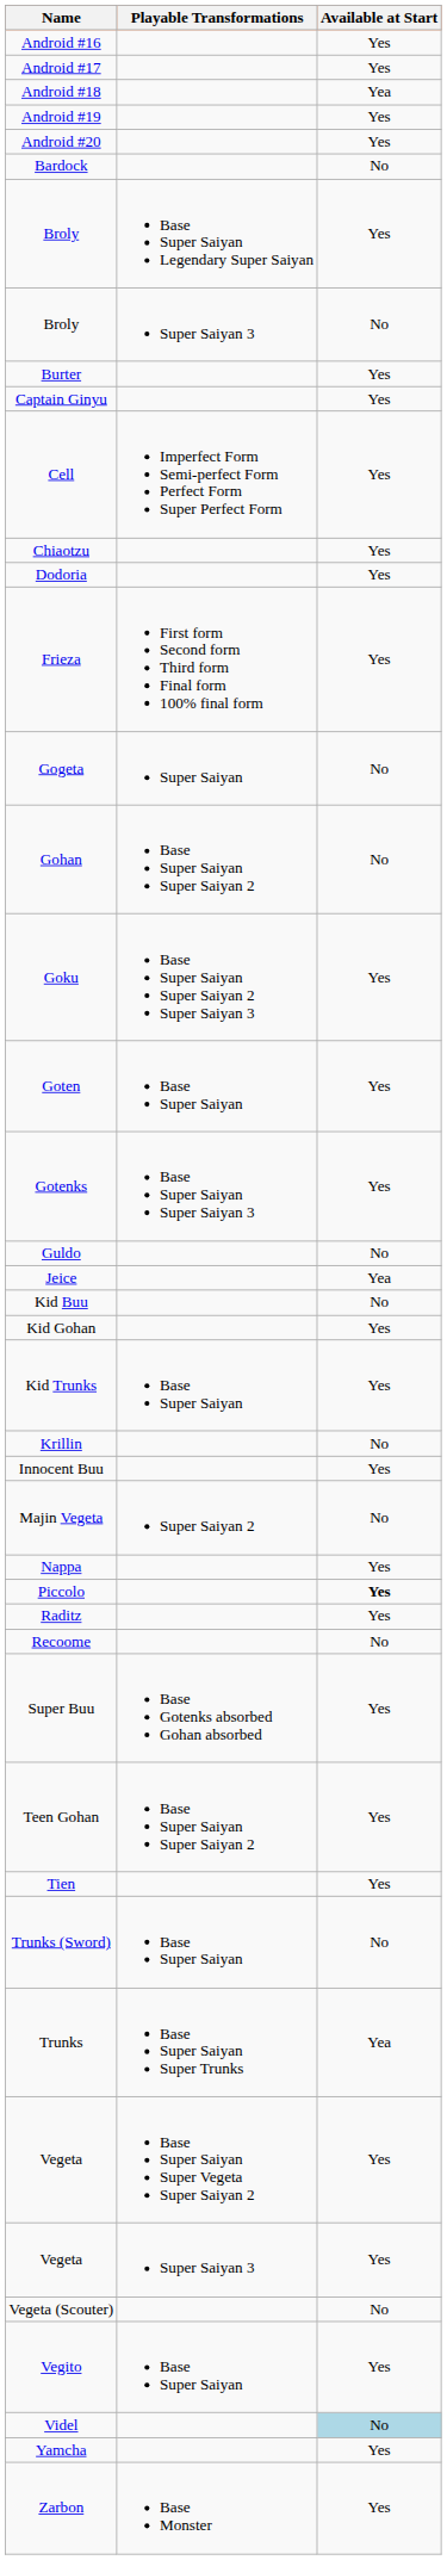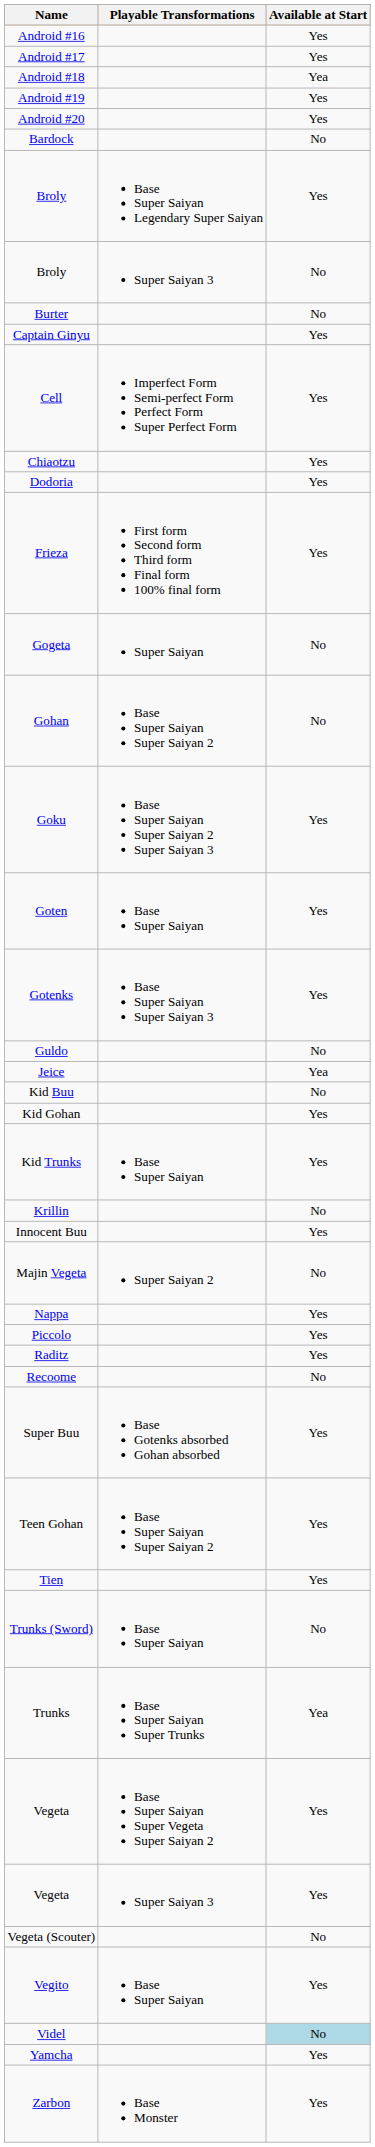 <table class="wikitable" border="1" style="border-collapse: collapse; border-color: rgb(170,170,170);">
 <tr style="background-color: rgb(255,85,0);">
 <th>Name</th>
 <th>Playable Transformations</th>
 <th>Available at Start</th>
 </tr>
 <tr>
 <td align="center"><a href='#'>Android #16</a></td>
 <td align="left"></td>
 <td align="center">Yes</td>
 </tr>
 <tr>
 <td align="center"><a href='#'>Android #17</a></td>
 <td align="left"></td>
 <td align="center">Yes</td>
 </tr>
 <tr>
 <td align="center"><a href='#'>Android #18</a></td>
 <td align="left"></td>
 <td align="center">Yea</td>
 </tr>
 <tr>
 <td align="center"><a href='#'>Android #19</a></td>
 <td align="left"></td>
 <td align="center">Yes</td>
 </tr>
 <tr>
 <td align="center"><a href='#'>Android #20</a></td>
 <td align="left"></td>
 <td align="center">Yes</td>
 </tr>
 <tr>
 <td align="center"><a href='#'>Bardock</a></td>
 <td align="left"></td>
 <td align="center">No</td>
 </tr>
 <tr>
 <td align="center"><a href='#'>Broly</a></td>
 <td align="left"><br><ul><li>Base</li><li>Super Saiyan</li><li>Legendary Super Saiyan</li></ul></td>
 <td align="center">Yes</td>
 </tr>
 <tr>
 <td align="center">Broly</td>
 <td align="left"><br><ul><li>Super Saiyan 3</li></ul></td>
 <td align="center">No</td>
 </tr>
 <tr>
 <td align="center"><a href='#'>Burter</a></td>
 <td align="left"></td>
-<td align="center">Yes</td>
+<td align="center">No</td>
 </tr>
 <tr>
 <td align="center"><a href='#'>Captain Ginyu</a></td>
 <td align="left"></td>
 <td align="center">Yes</td>
 </tr>
 <tr>
 <td align="center"><a href='#'>Cell</a></td>
 <td align="left"><br><ul><li>Imperfect Form</li><li>Semi-perfect Form</li><li>Perfect Form</li><li>Super Perfect Form</li></ul></td>
 <td align="center">Yes</td>
 </tr>
 <tr>
 <td align="center"><a href='#'>Chiaotzu</a></td>
 <td align="left"></td>
 <td align="center">Yes</td>
 </tr>
 <tr>
 <td align="center"><a href='#'>Dodoria</a></td>
 <td align="left"></td>
 <td align="center">Yes</td>
 </tr>
 <tr>
 <td align="center"><a href='#'>Frieza</a></td>
 <td align="left"><br><ul><li>First form</li><li>Second form</li><li>Third form</li><li>Final form</li><li>100% final form</li></ul></td>
 <td align="center">Yes</td>
 </tr>
 <tr>
 <td align="center"><a href='#'>Gogeta</a></td>
 <td align="left"><br><ul><li>Super Saiyan</li></ul></td>
 <td align="center">No</td>
 </tr>
 <tr>
 <td align="center"><a href='#'>Gohan</a></td>
 <td align="left"><br><ul><li>Base</li><li>Super Saiyan</li><li>Super Saiyan 2</li></ul></td>
 <td align="center">No</td>
 </tr>
 <tr>
 <td align="center"><a href='#'>Goku</a></td>
 <td align="left"><br><ul><li>Base</li><li>Super Saiyan</li><li>Super Saiyan 2</li><li>Super Saiyan 3</li></ul></td>
 <td align="center">Yes</td>
 </tr>
 <tr>
 <td align="center"><a href='#'>Goten</a></td>
 <td align="left"><br><ul><li>Base</li><li>Super Saiyan</li></ul></td>
 <td align="center">Yes</td>
 </tr>
 <tr>
 <td align="center"><a href='#'>Gotenks</a></td>
 <td align="left"><br><ul><li>Base</li><li>Super Saiyan</li><li>Super Saiyan 3</li></ul></td>
 <td align="center">Yes</td>
 </tr>
 <tr>
 <td align="center"><a href='#'>Guldo</a></td>
 <td align="left"></td>
 <td align="center">No</td>
 </tr>
 <tr>
 <td align="center"><a href='#'>Jeice</a></td>
 <td align="left"></td>
 <td align="center">Yea</td>
 </tr>
 <tr>
 <td align="center">Kid <a href='#'>Buu</a></td>
 <td align="left"></td>
 <td align="center">No</td>
 </tr>
 <tr>
 <td align="center">Kid Gohan</td>
 <td align="left"></td>
 <td align="center">Yes</td>
 </tr>
 <tr>
 <td align="center">Kid <a href='#'>Trunks</a></td>
 <td align="left"><br><ul><li>Base</li><li>Super Saiyan</li></ul></td>
 <td align="center">Yes</td>
 </tr>
 <tr>
 <td align="center"><a href='#'>Krillin</a></td>
 <td align="left"></td>
 <td align="center">No</td>
 </tr>
 <tr>
 <td align="center">Innocent Buu</td>
 <td align="left"></td>
 <td align="center">Yes</td>
 </tr>
 <tr>
 <td align="center">Majin <a href='#'>Vegeta</a></td>
 <td align="left"><br><ul><li>Super Saiyan 2</li></ul></td>
 <td align="center">No</td>
 </tr>
 <tr>
 <td align="center"><a href='#'>Nappa</a></td>
 <td align="left"></td>
 <td align="center">Yes</td>
 </tr>
 <tr>
 <td align="center"><a href='#'>Piccolo</a></td>
 <td align="left"></td>
-<td align="center"><strong>Yes</strong></td>
+<td align="center">Yes</td>
 </tr>
 <tr>
 <td align="center"><a href='#'>Raditz</a></td>
 <td align="left"></td>
 <td align="center">Yes</td>
 </tr>
 <tr>
 <td align="center"><a href='#'>Recoome</a></td>
 <td align="left"></td>
 <td align="center">No</td>
 </tr>
 <tr>
 <td align="center">Super Buu</td>
 <td align="left"><br><ul><li>Base</li><li>Gotenks absorbed</li><li>Gohan absorbed</li></ul></td>
 <td align="center">Yes</td>
 </tr>
 <tr>
 <td align="center">Teen Gohan</td>
 <td align="left"><br><ul><li>Base</li><li>Super Saiyan</li><li>Super Saiyan 2</li></ul></td>
 <td align="center">Yes</td>
 </tr>
 <tr>
 <td align="center"><a href='#'>Tien</a></td>
 <td align="left"></td>
 <td align="center">Yes</td>
 </tr>
 <tr>
 <td align="center"><a href='#'>Trunks (Sword)</a></td>
 <td align="left"><br><ul><li>Base</li><li>Super Saiyan</li></ul></td>
 <td align="center">No</td>
 </tr>
 <tr>
 <td align="center">Trunks</td>
 <td align="left"><br><ul><li>Base</li><li>Super Saiyan</li><li>Super Trunks</li></ul></td>
 <td align="center">Yea</td>
 </tr>
 <tr>
 <td align="center">Vegeta</td>
 <td align="left"><br><ul><li>Base</li><li>Super Saiyan</li><li>Super Vegeta</li><li>Super Saiyan 2</li></ul></td>
 <td align="center">Yes</td>
 </tr>
 <tr>
 <td align="center">Vegeta</td>
 <td align="left"><br><ul><li>Super Saiyan 3</li></ul></td>
 <td align="center">Yes</td>
 </tr>
 <tr>
 <td align="center">Vegeta (Scouter)</td>
 <td align="left"></td>
 <td align="center">No</td>
 </tr>
 <tr>
 <td align="center"><a href='#'>Vegito</a></td>
 <td align="left"><br><ul><li>Base</li><li>Super Saiyan</li></ul></td>
 <td align="center">Yes</td>
 </tr>
 <tr>
 <td align="center"><a href='#'>Videl</a></td>
 <td align="left"></td>
 <td align="center" style="background: lightblue;">No</td>
 </tr>
 <tr>
 <td align="center"><a href='#'>Yamcha</a></td>
 <td align="left"></td>
 <td align="center">Yes</td>
 </tr>
 <tr>
 <td align="center"><a href='#'>Zarbon</a></td>
 <td align="left"><br><ul><li>Base</li><li>Monster</li></ul></td>
 <td align="center">Yes</td>
 </tr>
 </table>
